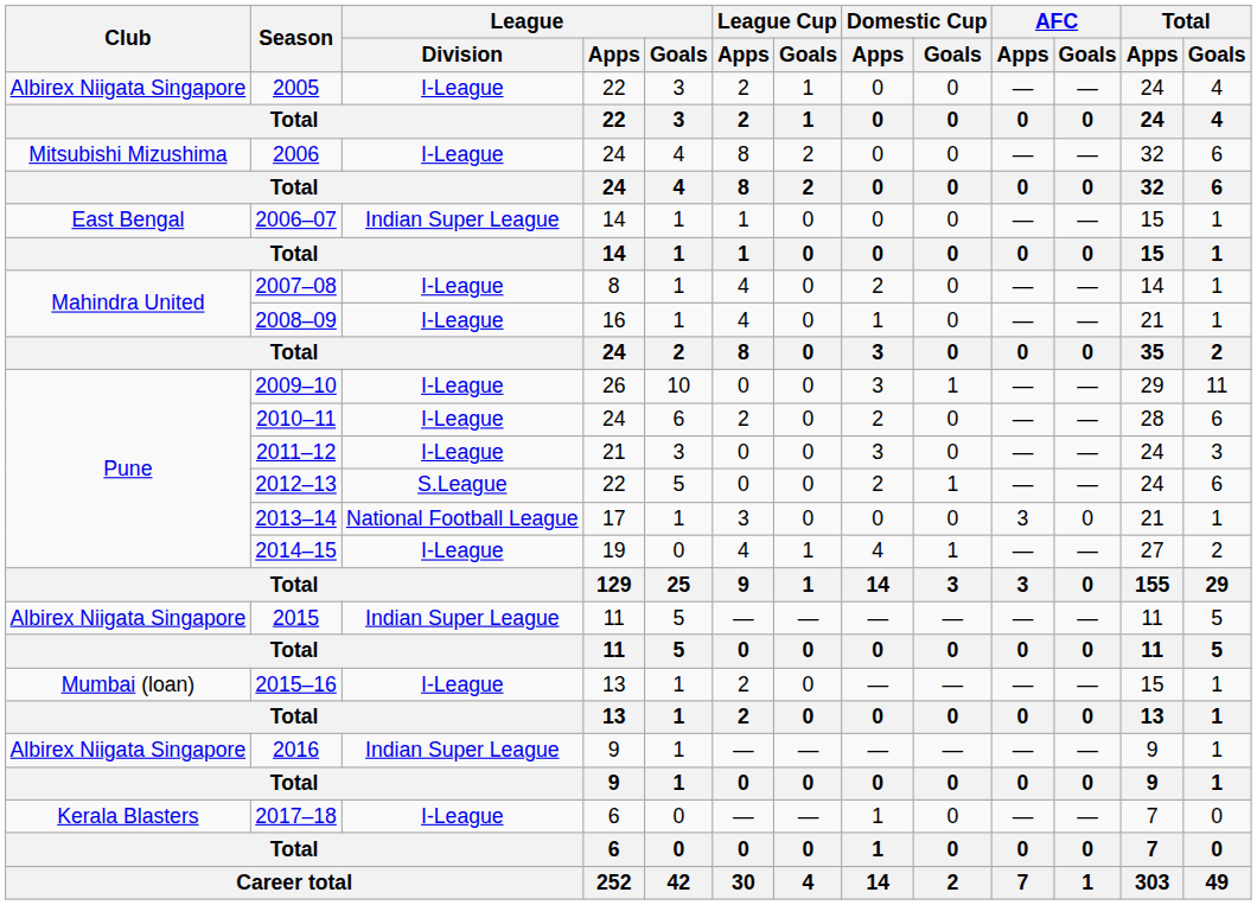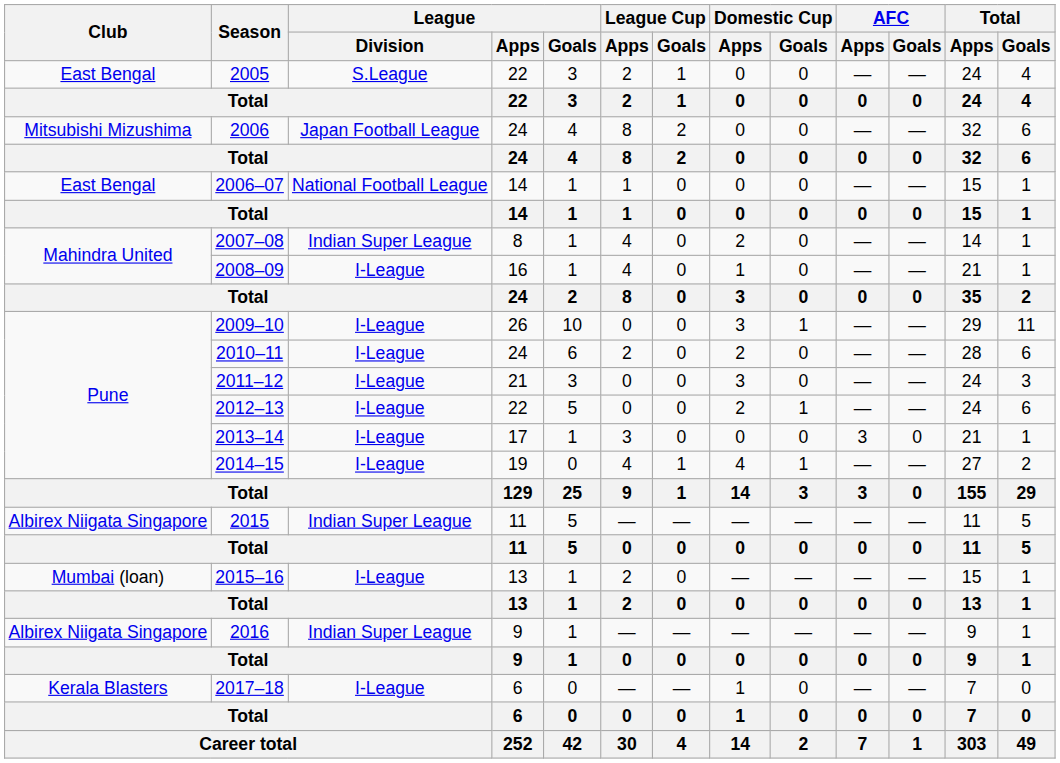 <table class="wikitable" style="text-align: center;">
 <tr>
 <th rowspan="2">Club</th>
 <th rowspan="2">Season</th>
 <th colspan="3">League</th>
 <th colspan="2">League Cup</th>
 <th colspan="2">Domestic Cup</th>
 <th colspan="2"><a href='#'>AFC</a></th>
 <th colspan="2">Total</th>
 </tr>
 <tr>
 <th>Division</th>
 <th>Apps</th>
 <th>Goals</th>
 <th>Apps</th>
 <th>Goals</th>
 <th>Apps</th>
 <th>Goals</th>
 <th>Apps</th>
 <th>Goals</th>
 <th>Apps</th>
 <th>Goals</th>
 </tr>
 <tr>
-<td rowspan="1"><a href='#'>Albirex Niigata Singapore</a></td>
+<td rowspan="1"><a href='#'>East Bengal</a></td>
 <td><a href='#'>2005</a></td>
-<td><a href='#'>I-League</a></td>
+<td><a href='#'>S.League</a></td>
 <td>22</td>
 <td>3</td>
 <td>2</td>
 <td>1</td>
 <td>0</td>
 <td>0</td>
 <td>—</td>
 <td>—</td>
 <td>24</td>
 <td>4</td>
 </tr>
 <tr>
 <th colspan="3">Total</th>
 <th>22</th>
 <th>3</th>
 <th>2</th>
 <th>1</th>
 <th>0</th>
 <th>0</th>
 <th>0</th>
 <th>0</th>
 <th>24</th>
 <th>4</th>
 </tr>
 <tr>
 <td rowspan="1"><a href='#'>Mitsubishi Mizushima</a></td>
 <td><a href='#'>2006</a></td>
-<td><a href='#'>I-League</a></td>
+<td><a href='#'>Japan Football League</a></td>
 <td>24</td>
 <td>4</td>
 <td>8</td>
 <td>2</td>
 <td>0</td>
 <td>0</td>
 <td>—</td>
 <td>—</td>
 <td>32</td>
 <td>6</td>
 </tr>
 <tr>
 <th colspan="3">Total</th>
 <th>24</th>
 <th>4</th>
 <th>8</th>
 <th>2</th>
 <th>0</th>
 <th>0</th>
 <th>0</th>
 <th>0</th>
 <th>32</th>
 <th>6</th>
 </tr>
 <tr>
 <td rowspan="1"><a href='#'>East Bengal</a></td>
 <td><a href='#'>2006–07</a></td>
-<td><a href='#'>Indian Super League</a></td>
+<td><a href='#'>National Football League</a></td>
 <td>14</td>
 <td>1</td>
 <td>1</td>
 <td>0</td>
 <td>0</td>
 <td>0</td>
 <td>—</td>
 <td>—</td>
 <td>15</td>
 <td>1</td>
 </tr>
 <tr>
 <th colspan="3">Total</th>
 <th>14</th>
 <th>1</th>
 <th>1</th>
 <th>0</th>
 <th>0</th>
 <th>0</th>
 <th>0</th>
 <th>0</th>
 <th>15</th>
 <th>1</th>
 </tr>
 <tr>
 <td rowspan="2"><a href='#'>Mahindra United</a></td>
 <td><a href='#'>2007–08</a></td>
-<td><a href='#'>I-League</a></td>
+<td><a href='#'>Indian Super League</a></td>
 <td>8</td>
 <td>1</td>
 <td>4</td>
 <td>0</td>
 <td>2</td>
 <td>0</td>
 <td>—</td>
 <td>—</td>
 <td>14</td>
 <td>1</td>
 </tr>
 <tr>
 <td><a href='#'>2008–09</a></td>
 <td><a href='#'>I-League</a></td>
 <td>16</td>
 <td>1</td>
 <td>4</td>
 <td>0</td>
 <td>1</td>
 <td>0</td>
 <td>—</td>
 <td>—</td>
 <td>21</td>
 <td>1</td>
 </tr>
 <tr>
 <th colspan="3">Total</th>
 <th>24</th>
 <th>2</th>
 <th>8</th>
 <th>0</th>
 <th>3</th>
 <th>0</th>
 <th>0</th>
 <th>0</th>
 <th>35</th>
 <th>2</th>
 </tr>
 <tr>
 <td rowspan="6"><a href='#'>Pune</a></td>
 <td><a href='#'>2009–10</a></td>
 <td><a href='#'>I-League</a></td>
 <td>26</td>
 <td>10</td>
 <td>0</td>
 <td>0</td>
 <td>3</td>
 <td>1</td>
 <td>—</td>
 <td>—</td>
 <td>29</td>
 <td>11</td>
 </tr>
 <tr>
 <td><a href='#'>2010–11</a></td>
 <td><a href='#'>I-League</a></td>
 <td>24</td>
 <td>6</td>
 <td>2</td>
 <td>0</td>
 <td>2</td>
 <td>0</td>
 <td>—</td>
 <td>—</td>
 <td>28</td>
 <td>6</td>
 </tr>
 <tr>
 <td><a href='#'>2011–12</a></td>
 <td><a href='#'>I-League</a></td>
 <td>21</td>
 <td>3</td>
 <td>0</td>
 <td>0</td>
 <td>3</td>
 <td>0</td>
 <td>—</td>
 <td>—</td>
 <td>24</td>
 <td>3</td>
 </tr>
 <tr>
 <td><a href='#'>2012–13</a></td>
-<td><a href='#'>S.League</a></td>
+<td><a href='#'>I-League</a></td>
 <td>22</td>
 <td>5</td>
 <td>0</td>
 <td>0</td>
 <td>2</td>
 <td>1</td>
 <td>—</td>
 <td>—</td>
 <td>24</td>
 <td>6</td>
 </tr>
 <tr>
 <td><a href='#'>2013–14</a></td>
-<td><a href='#'>National Football League</a></td>
+<td><a href='#'>I-League</a></td>
 <td>17</td>
 <td>1</td>
 <td>3</td>
 <td>0</td>
 <td>0</td>
 <td>0</td>
 <td>3</td>
 <td>0</td>
 <td>21</td>
 <td>1</td>
 </tr>
 <tr>
 <td><a href='#'>2014–15</a></td>
 <td><a href='#'>I-League</a></td>
 <td>19</td>
 <td>0</td>
 <td>4</td>
 <td>1</td>
 <td>4</td>
 <td>1</td>
 <td>—</td>
 <td>—</td>
 <td>27</td>
 <td>2</td>
 </tr>
 <tr>
 <th colspan="3">Total</th>
 <th>129</th>
 <th>25</th>
 <th>9</th>
 <th>1</th>
 <th>14</th>
 <th>3</th>
 <th>3</th>
 <th>0</th>
 <th>155</th>
 <th>29</th>
 </tr>
 <tr>
 <td rowspan="1"><a href='#'>Albirex Niigata Singapore</a></td>
 <td><a href='#'>2015</a></td>
 <td><a href='#'>Indian Super League</a></td>
 <td>11</td>
 <td>5</td>
 <td>—</td>
 <td>—</td>
 <td>—</td>
 <td>—</td>
 <td>—</td>
 <td>—</td>
 <td>11</td>
 <td>5</td>
 </tr>
 <tr>
 <th colspan="3">Total</th>
 <th>11</th>
 <th>5</th>
 <th>0</th>
 <th>0</th>
 <th>0</th>
 <th>0</th>
 <th>0</th>
 <th>0</th>
 <th>11</th>
 <th>5</th>
 </tr>
 <tr>
 <td rowspan="1"><a href='#'>Mumbai</a> (loan)</td>
 <td><a href='#'>2015–16</a></td>
 <td><a href='#'>I-League</a></td>
 <td>13</td>
 <td>1</td>
 <td>2</td>
 <td>0</td>
 <td>—</td>
 <td>—</td>
 <td>—</td>
 <td>—</td>
 <td>15</td>
 <td>1</td>
 </tr>
 <tr>
 <th colspan="3">Total</th>
 <th>13</th>
 <th>1</th>
 <th>2</th>
 <th>0</th>
 <th>0</th>
 <th>0</th>
 <th>0</th>
 <th>0</th>
 <th>13</th>
 <th>1</th>
 </tr>
 <tr>
 <td rowspan="1"><a href='#'>Albirex Niigata Singapore</a></td>
 <td><a href='#'>2016</a></td>
 <td><a href='#'>Indian Super League</a></td>
 <td>9</td>
 <td>1</td>
 <td>—</td>
 <td>—</td>
 <td>—</td>
 <td>—</td>
 <td>—</td>
 <td>—</td>
 <td>9</td>
 <td>1</td>
 </tr>
 <tr>
 <th colspan="3">Total</th>
 <th>9</th>
 <th>1</th>
 <th>0</th>
 <th>0</th>
 <th>0</th>
 <th>0</th>
 <th>0</th>
 <th>0</th>
 <th>9</th>
 <th>1</th>
 </tr>
 <tr>
 <td rowspan="1"><a href='#'>Kerala Blasters</a></td>
 <td><a href='#'>2017–18</a></td>
 <td><a href='#'>I-League</a></td>
 <td>6</td>
 <td>0</td>
 <td>—</td>
 <td>—</td>
 <td>1</td>
 <td>0</td>
 <td>—</td>
 <td>—</td>
 <td>7</td>
 <td>0</td>
 </tr>
 <tr>
 <th colspan="3">Total</th>
 <th>6</th>
 <th>0</th>
 <th>0</th>
 <th>0</th>
 <th>1</th>
 <th>0</th>
 <th>0</th>
 <th>0</th>
 <th>7</th>
 <th>0</th>
 </tr>
 <tr>
 <th colspan="3">Career total</th>
 <th>252</th>
 <th>42</th>
 <th>30</th>
 <th>4</th>
 <th>14</th>
 <th>2</th>
 <th>7</th>
 <th>1</th>
 <th>303</th>
 <th>49</th>
 </tr>
 </table>
